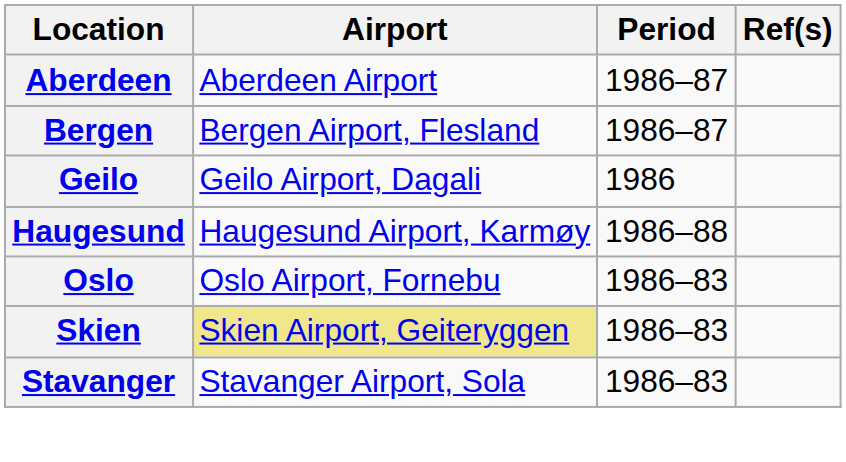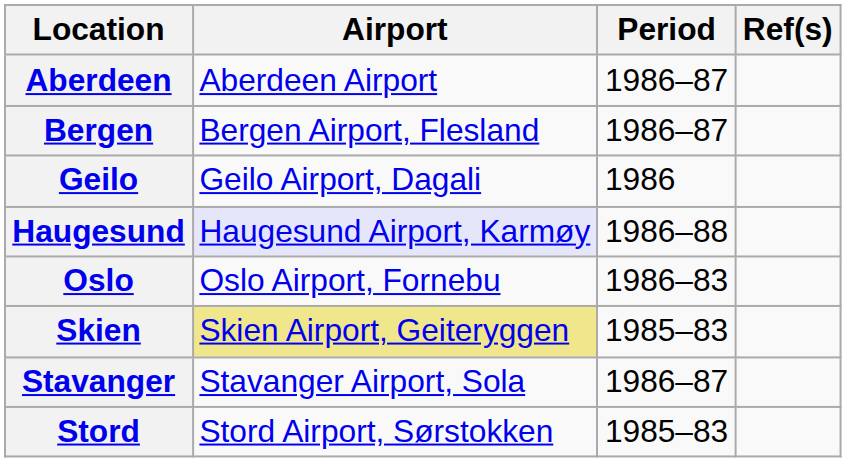 <table class="wikitable plainrowheaders sortable">
 <tr>
 <th scope=col>Location</th>
 <th scope=col>Airport</th>
 <th scope=col>Period</th>
 <th scope=col class=unsortable>Ref(s)</th>
 </tr>
 <tr>
 <th scope=row><a href='#'>Aberdeen</a></th>
 <td><a href='#'>Aberdeen Airport</a></td>
 <td>1986–87</td>
 <td align=center></td>
 </tr>
 <tr>
 <th scope=row><a href='#'>Bergen</a></th>
 <td><a href='#'>Bergen Airport, Flesland</a></td>
 <td>1986–87</td>
 <td align=center></td>
 </tr>
 <tr>
 <th scope=row><a href='#'>Geilo</a></th>
 <td><a href='#'>Geilo Airport, Dagali</a></td>
 <td>1986</td>
 <td align=center></td>
 </tr>
 <tr>
 <th scope=row><a href='#'>Haugesund</a></th>
-<td><a href='#'>Haugesund Airport, Karmøy</a></td>
+<td style="background: lavender;"><a href='#'>Haugesund Airport, Karmøy</a></td>
 <td>1986–88</td>
 <td align=center></td>
 </tr>
 <tr>
 <th scope=row><a href='#'>Oslo</a></th>
 <td><a href='#'>Oslo Airport, Fornebu</a></td>
 <td>1986–83</td>
 <td align=center></td>
 </tr>
 <tr>
 <th scope=row><a href='#'>Skien</a></th>
 <td style="background: khaki;"><a href='#'>Skien Airport, Geiteryggen</a></td>
-<td>1986–83</td>
+<td>1985–83</td>
 <td align=center></td>
 </tr>
 <tr>
 <th scope=row><a href='#'>Stavanger</a></th>
 <td><a href='#'>Stavanger Airport, Sola</a></td>
-<td>1986–83</td>
+<td>1986–87</td>
+<td align=center></td>
+</tr>
+<tr>
+<th scope=row><a href='#'>Stord</a></th>
+<td><a href='#'>Stord Airport, Sørstokken</a></td>
+<td>1985–83</td>
 <td align=center></td>
 </tr>
 </table>
